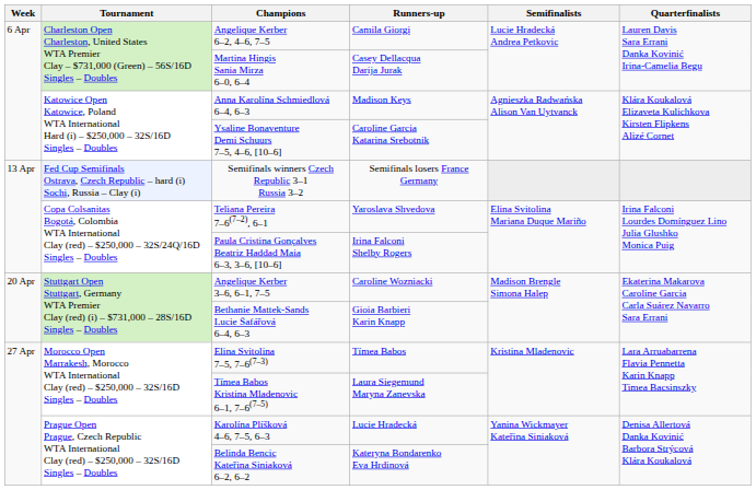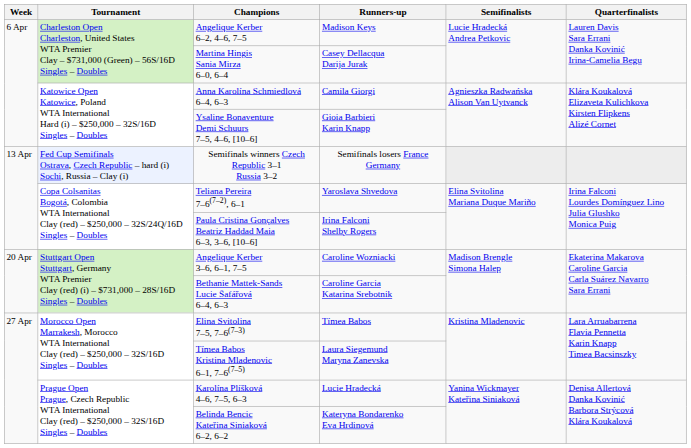 <table class=wikitable style=font-size:95%>
 <tr>
 <th style="width:48px;">Week</th>
 <th style="width:248px;">Tournament</th>
 <th style="width:200px;">Champions</th>
 <th style="width:200px;">Runners-up</th>
 <th style="width:190px;">Semifinalists</th>
 <th style="width:190px;">Quarterfinalists</th>
 </tr>
 <tr valign=top>
 <td rowspan=4>6 Apr</td>
 <td style="background:#D4F1C5;" rowspan="2"><a href='#'>Charleston Open</a><br>   <a href='#'>Charleston</a>, United States<br>WTA Premier<br>Clay – $731,000 (Green) – 56S/16D<br><a href='#'>Singles</a> – <a href='#'>Doubles</a></td>
 <td> <a href='#'>Angelique Kerber</a> <br> 6–2, 4–6, 7–5</td>
-<td> <a href='#'>Camila Giorgi</a></td>
+<td> <a href='#'>Madison Keys</a></td>
 <td rowspan=2> <a href='#'>Lucie Hradecká</a> <br> <a href='#'>Andrea Petkovic</a></td>
 <td rowspan=2> <a href='#'>Lauren Davis</a><br> <a href='#'>Sara Errani</a><br> <a href='#'>Danka Kovinić</a><br> <a href='#'>Irina-Camelia Begu</a></td>
 </tr>
 <tr valign=top>
 <td> <a href='#'>Martina Hingis</a> <br> <a href='#'>Sania Mirza</a><br>6–0, 6–4</td>
 <td> <a href='#'>Casey Dellacqua</a> <br>  <a href='#'>Darija Jurak</a></td>
 </tr>
 <tr valign=top>
 <td style="background:#fff;" rowspan="2"><a href='#'>Katowice Open</a><br> <a href='#'>Katowice</a>, Poland<br>WTA International<br>Hard (i) – $250,000 – 32S/16D<br><a href='#'>Singles</a> – <a href='#'>Doubles</a></td>
 <td> <a href='#'>Anna Karolína Schmiedlová</a> <br> 6–4, 6–3</td>
-<td> <a href='#'>Madison Keys</a></td>
+<td> <a href='#'>Camila Giorgi</a></td>
 <td rowspan=2> <a href='#'>Agnieszka Radwańska</a> <br>  <a href='#'>Alison Van Uytvanck</a></td>
 <td rowspan=2> <a href='#'>Klára Koukalová</a> <br> <a href='#'>Elizaveta Kulichkova</a> <br> <a href='#'>Kirsten Flipkens</a> <br> <a href='#'>Alizé Cornet</a></td>
 </tr>
 <tr valign=top>
 <td> <a href='#'>Ysaline Bonaventure</a> <br> <a href='#'>Demi Schuurs</a><br>7–5, 4–6, [10–6]</td>
-<td> <a href='#'>Caroline Garcia</a> <br> <a href='#'>Katarina Srebotnik</a></td>
+<td> <a href='#'>Gioia Barbieri</a><br>  <a href='#'>Karin Knapp</a></td>
 </tr>
 <tr valign=top>
 <td rowspan=3>13 Apr</td>
 <td style="background:#ECF2FF;"><a href='#'>Fed Cup Semifinals</a><br><a href='#'>Ostrava</a>, <a href='#'>Czech Republic</a> – hard (i) <br><a href='#'>Sochi</a>, Russia – Clay (i)</td>
 <td align=center>Semifinals winners <a href='#'>Czech Republic</a> 3–1<br> <a href='#'>Russia</a> 3–2</td>
 <td align=center>Semifinals losers <a href='#'>France</a> <br> <a href='#'>Germany</a></td>
 <td style="background:#ededed;"></td>
 <td style="background:#ededed;"></td>
 </tr>
 <tr valign=top>
 <td style="background:#fff;" rowspan="2"><a href='#'>Copa Colsanitas</a><br>  <a href='#'>Bogotá</a>, Colombia<br>WTA International<br>Clay (red) – $250,000 – 32S/24Q/16D<br><a href='#'>Singles</a> – <a href='#'>Doubles</a></td>
 <td> <a href='#'>Teliana Pereira</a> <br> 7–6<sup>(7–2)</sup>, 6–1</td>
 <td> <a href='#'>Yaroslava Shvedova</a></td>
 <td rowspan=2> <a href='#'>Elina Svitolina</a> <br>  <a href='#'>Mariana Duque Mariño</a></td>
 <td rowspan=2> <a href='#'>Irina Falconi</a> <br> <a href='#'>Lourdes Domínguez Lino</a> <br>  <a href='#'>Julia Glushko</a> <br>  <a href='#'>Monica Puig</a></td>
 </tr>
 <tr valign=top>
 <td> <a href='#'>Paula Cristina Gonçalves</a> <br> <a href='#'>Beatriz Haddad Maia</a><br>6–3, 3–6, [10–6]</td>
 <td> <a href='#'>Irina Falconi</a> <br> <a href='#'>Shelby Rogers</a></td>
 </tr>
 <tr valign=top>
 <td rowspan=2>20 Apr</td>
 <td style="background:#D4F1C5;" rowspan="2"><a href='#'>Stuttgart Open</a><br> <a href='#'>Stuttgart</a>, Germany<br>WTA Premier<br>Clay (red) (i) – $731,000 – 28S/16D<br><a href='#'>Singles</a> – <a href='#'>Doubles</a></td>
 <td> <a href='#'>Angelique Kerber</a> <br>3–6, 6–1, 7–5</td>
 <td> <a href='#'>Caroline Wozniacki</a></td>
 <td rowspan=2> <a href='#'>Madison Brengle</a> <br>  <a href='#'>Simona Halep</a></td>
 <td rowspan=2> <a href='#'>Ekaterina Makarova</a> <br>  <a href='#'>Caroline Garcia</a> <br>  <a href='#'>Carla Suárez Navarro</a> <br>  <a href='#'>Sara Errani</a></td>
 </tr>
 <tr valign=top>
 <td> <a href='#'>Bethanie Mattek-Sands</a> <br> <a href='#'>Lucie Šafářová</a><br>6–4, 6–3</td>
-<td> <a href='#'>Gioia Barbieri</a><br>  <a href='#'>Karin Knapp</a></td>
+<td> <a href='#'>Caroline Garcia</a> <br> <a href='#'>Katarina Srebotnik</a></td>
 </tr>
 <tr valign=top>
 <td rowspan=4>27 Apr</td>
 <td style="background:#fff;" rowspan="2"><a href='#'>Morocco Open</a><br> <a href='#'>Marrakesh</a>, Morocco<br>WTA International<br>Clay (red) – $250,000 – 32S/16D<br><a href='#'>Singles</a> – <a href='#'>Doubles</a></td>
 <td> <a href='#'>Elina Svitolina</a> <br> 7–5, 7–6<sup>(7–3)</sup></td>
 <td> <a href='#'>Tímea Babos</a></td>
 <td rowspan=2> <a href='#'>Kristina Mladenovic</a> <br>  </td>
 <td rowspan=2> <a href='#'>Lara Arruabarrena</a> <br>  <a href='#'>Flavia Pennetta</a> <br>  <a href='#'>Karin Knapp</a><br> <a href='#'>Timea Bacsinszky</a></td>
 </tr>
 <tr valign=top>
 <td> <a href='#'>Tímea Babos</a> <br>  <a href='#'>Kristina Mladenovic</a><br>6–1, 7–6<sup>(7–5)</sup></td>
 <td> <a href='#'>Laura Siegemund</a> <br>  <a href='#'>Maryna Zanevska</a></td>
 </tr>
 <tr valign=top>
 <td style="background:#fff;" rowspan="2"><a href='#'>Prague Open</a><br> <a href='#'>Prague</a>, Czech Republic<br>WTA International<br>Clay (red) – $250,000 – 32S/16D<br><a href='#'>Singles</a> – <a href='#'>Doubles</a></td>
 <td> <a href='#'>Karolína Plíšková</a> <br>4–6, 7–5, 6–3</td>
 <td> <a href='#'>Lucie Hradecká</a></td>
 <td rowspan=2> <a href='#'>Yanina Wickmayer</a> <br>  <a href='#'>Kateřina Siniaková</a></td>
 <td rowspan=2> <a href='#'>Denisa Allertová</a> <br> <a href='#'>Danka Kovinić</a> <br> <a href='#'>Barbora Strýcová</a> <br>  <a href='#'>Klára Koukalová</a></td>
 </tr>
 <tr valign=top>
 <td> <a href='#'>Belinda Bencic</a> <br>  <a href='#'>Kateřina Siniaková</a> <br> 6–2, 6–2</td>
 <td> <a href='#'>Kateryna Bondarenko</a> <br>  <a href='#'>Eva Hrdinová</a></td>
 </tr>
 </table>
